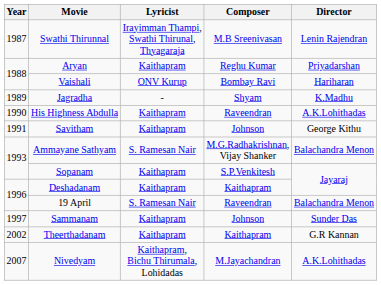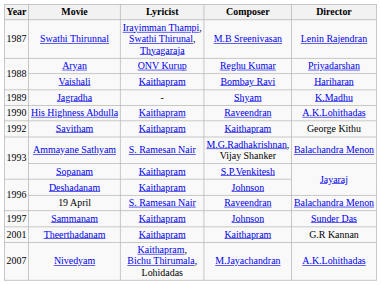 <table class="wikitable sortable" style="text-align:center">
 <tr>
 <th>Year</th>
 <th>Movie</th>
 <th>Lyricist</th>
 <th>Composer</th>
 <th>Director</th>
 </tr>
 <tr>
 <td>1987</td>
 <td><a href='#'>Swathi Thirunnal</a></td>
 <td><a href='#'>Irayimman Thampi</a>,<br><a href='#'>Swathi Thirunal</a>,<br><a href='#'>Thyagaraja</a></td>
 <td><a href='#'>M.B Sreenivasan</a></td>
 <td><a href='#'>Lenin Rajendran</a></td>
 </tr>
 <tr>
 <td rowspan="2">1988</td>
 <td><a href='#'>Aryan</a></td>
-<td><a href='#'>Kaithapram</a></td>
+<td><a href='#'>ONV Kurup</a></td>
 <td><a href='#'>Reghu Kumar</a></td>
 <td><a href='#'>Priyadarshan</a></td>
 </tr>
 <tr>
 <td><a href='#'>Vaishali</a></td>
-<td><a href='#'>ONV Kurup</a></td>
+<td><a href='#'>Kaithapram</a></td>
 <td><a href='#'>Bombay Ravi</a></td>
 <td><a href='#'>Hariharan</a></td>
 </tr>
 <tr>
 <td>1989</td>
 <td><a href='#'>Jagradha</a></td>
 <td>-</td>
 <td><a href='#'>Shyam</a></td>
 <td><a href='#'>K.Madhu</a></td>
 </tr>
 <tr>
 <td>1990</td>
 <td><a href='#'>His Highness Abdulla</a></td>
 <td><a href='#'>Kaithapram</a></td>
 <td><a href='#'>Raveendran</a></td>
 <td><a href='#'>A.K.Lohithadas</a></td>
 </tr>
 <tr>
-<td>1991</td>
+<td>1992</td>
 <td><a href='#'>Savitham</a></td>
 <td><a href='#'>Kaithapram</a></td>
-<td><a href='#'>Johnson</a></td>
+<td><a href='#'>Kaithapram</a></td>
 <td>George Kithu</td>
 </tr>
 <tr>
 <td rowspan="2">1993</td>
 <td><a href='#'>Ammayane Sathyam</a></td>
 <td><a href='#'>S. Ramesan Nair</a></td>
 <td><a href='#'>M.G.Radhakrishnan</a>,<br>Vijay Shanker</td>
 <td><a href='#'>Balachandra Menon</a></td>
 </tr>
 <tr>
 <td><a href='#'>Sopanam</a></td>
 <td><a href='#'>Kaithapram</a></td>
 <td><a href='#'>S.P.Venkitesh</a></td>
 <td rowspan="2"><a href='#'>Jayaraj</a></td>
 </tr>
 <tr>
 <td rowspan="2">1996</td>
 <td><a href='#'>Deshadanam</a></td>
 <td><a href='#'>Kaithapram</a></td>
-<td><a href='#'>Kaithapram</a></td>
+<td><a href='#'>Johnson</a></td>
 </tr>
 <tr>
 <td>19 April</td>
 <td><a href='#'>S. Ramesan Nair</a></td>
 <td><a href='#'>Raveendran</a></td>
 <td><a href='#'>Balachandra Menon</a></td>
 </tr>
 <tr>
 <td>1997</td>
 <td><a href='#'>Sammanam</a></td>
 <td><a href='#'>Kaithapram</a></td>
 <td><a href='#'>Johnson</a></td>
 <td><a href='#'>Sunder Das</a></td>
 </tr>
 <tr>
-<td>2002</td>
+<td>2001</td>
 <td><a href='#'>Theerthadanam</a></td>
 <td><a href='#'>Kaithapram</a></td>
 <td><a href='#'>Kaithapram</a></td>
 <td>G.R Kannan</td>
 </tr>
 <tr>
 <td>2007</td>
 <td><a href='#'>Nivedyam</a></td>
 <td><a href='#'>Kaithapram</a>,<br><a href='#'>Bichu Thirumala</a>,<br>Lohidadas</td>
 <td><a href='#'>M.Jayachandran</a></td>
 <td><a href='#'>A.K.Lohithadas</a></td>
 </tr>
 </table>
